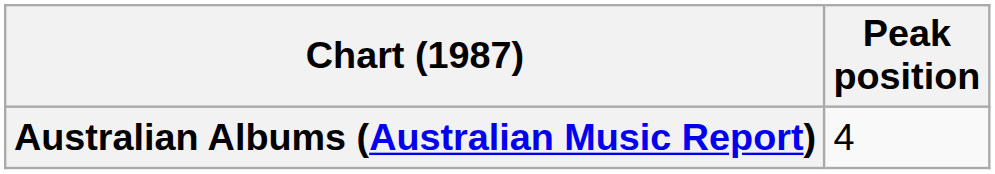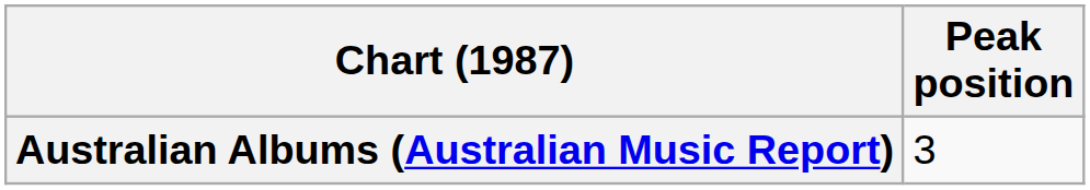 <table class="wikitable plainrowheaders">
 <tr>
 <th>Chart (1987)</th>
 <th>Peak<br>position</th>
 </tr>
 <tr>
 <th scope="row">Australian Albums (<a href='#'>Australian Music Report</a>)</th>
-<td align="centre">4</td>
+<td align="centre">3</td>
 </tr>
 </table>
